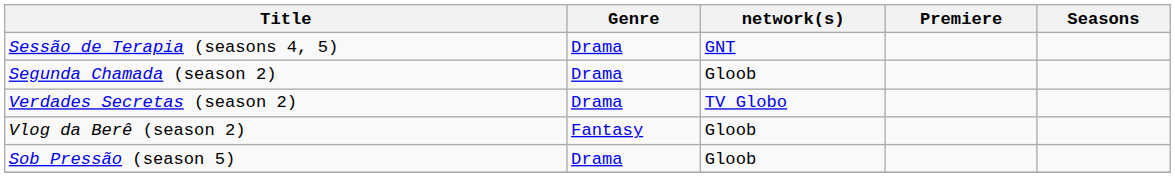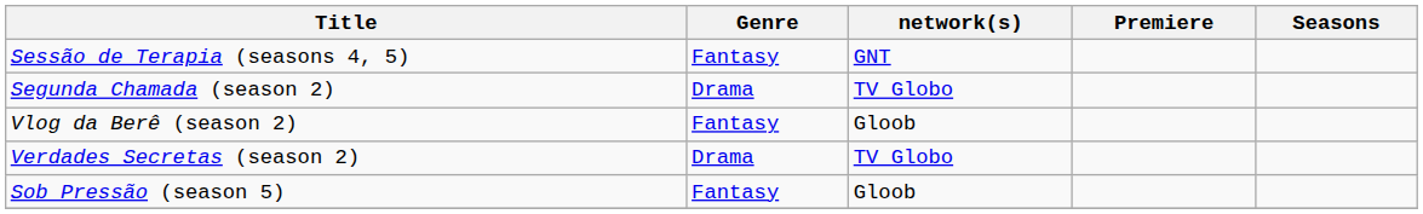 <table class="wikitable sortable" style="width:100%;">
 <tr>
 <th>Title</th>
 <th>Genre</th>
 <th> network(s)</th>
 <th>Premiere</th>
 <th>Seasons</th>
 </tr>
 <tr>
 <td><em><a href='#'>Sessão de Terapia</a></em> (seasons 4, 5)</td>
-<td><a href='#'>Drama</a></td>
+<td><a href='#'>Fantasy</a></td>
 <td><a href='#'>GNT</a></td>
 <td></td>
 <td></td>
 </tr>
 <tr>
 <td><em><a href='#'>Segunda Chamada</a></em> (season 2)</td>
-<td><a href='#'>Drama</a></td>
-<td>Gloob</td>
-<td></td>
-<td></td>
-</tr>
-<tr>
-<td><em><a href='#'>Verdades Secretas</a></em> (season 2)</td>
 <td><a href='#'>Drama</a></td>
 <td><a href='#'>TV Globo</a></td>
 <td></td>
 <td></td>
 </tr>
 <tr>
 <td><em>Vlog da Berê</em> (season 2)</td>
 <td><a href='#'>Fantasy</a></td>
 <td>Gloob</td>
 <td></td>
 <td></td>
 </tr>
 <tr>
+<td><em><a href='#'>Verdades Secretas</a></em> (season 2)</td>
+<td><a href='#'>Drama</a></td>
+<td><a href='#'>TV Globo</a></td>
+<td></td>
+<td></td>
+</tr>
+<tr>
 <td><em><a href='#'>Sob Pressão</a></em> (season 5)</td>
-<td><a href='#'>Drama</a></td>
+<td><a href='#'>Fantasy</a></td>
 <td>Gloob</td>
 <td></td>
 <td></td>
 </tr>
 <tr>
 </tr>
 </table>
